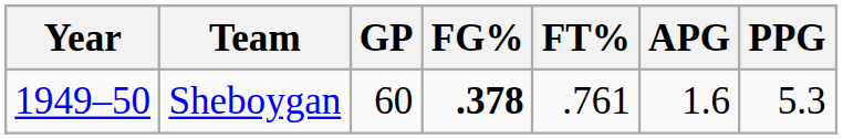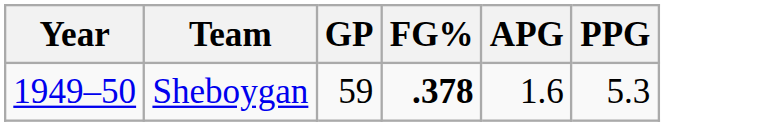 <table class="wikitable sortable" style="font-size:95%; text-align:right;">
 <tr>
 <th>Year</th>
 <th>Team</th>
 <th>GP</th>
 <th>FG%</th>
-<th>FT%</th>
 <th>APG</th>
 <th>PPG</th>
 </tr>
 <tr>
 <td><a href='#'>1949–50</a></td>
 <td style="text-align:left;"><a href='#'>Sheboygan</a></td>
-<td>60</td>
+<td>59</td>
 <td><strong>.378</strong></td>
-<td>.761</td>
 <td>1.6</td>
 <td>5.3</td>
 </tr>
 </table>
